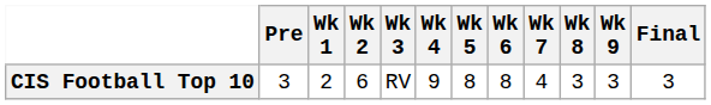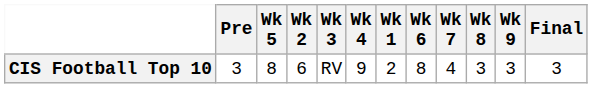 <table class="wikitable" style="white-space:nowrap;font-size:100%;">
 <tr>
 <th style="background:white; border-top-style:hidden; border-left-style:hidden;"> </th>
 <th>Pre</th>
-<th>Wk<br>1</th>
+<th>Wk<br>5</th>
 <th>Wk<br>2</th>
 <th>Wk<br>3</th>
 <th>Wk<br>4</th>
-<th>Wk<br>5</th>
+<th>Wk<br>1</th>
 <th>Wk<br>6</th>
 <th>Wk<br>7</th>
 <th>Wk<br>8</th>
 <th>Wk<br>9</th>
 <th>Final</th>
 </tr>
 <tr style="text-align:center;">
 <th>CIS Football Top 10</th>
 <td style="background:#FFF;">3</td>
-<td style="background:#FFF;">2</td>
+<td style="background:#FFF;">8</td>
 <td style="background:#FFF;">6</td>
 <td style="background:#FFF;">RV</td>
 <td style="background:#FFF;">9</td>
-<td style="background:#FFF;">8</td>
+<td style="background:#FFF;">2</td>
 <td style="background:#FFF;">8</td>
 <td style="background:#FFF;">4</td>
 <td style="background:#FFF;">3</td>
 <td style="background:#FFF;">3</td>
 <td style="background:#FFF;">3</td>
 </tr>
 </table>
